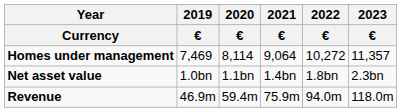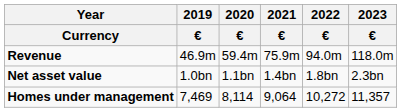 <table class="wikitable">
 <tr>
 <th>Year</th>
 <th>2019</th>
 <th>2020</th>
 <th>2021</th>
 <th>2022</th>
 <th>2023</th>
 </tr>
 <tr>
 <th>Currency</th>
 <th>€</th>
 <th>€</th>
 <th>€</th>
 <th>€</th>
 <th>€</th>
 </tr>
 <tr>
-<td><strong>Homes under management</strong></td>
-<td>7,469</td>
-<td>8,114</td>
-<td>9,064</td>
-<td>10,272</td>
-<td>11,357</td>
+<td><strong>Revenue</strong></td>
+<td>46.9m</td>
+<td>59.4m</td>
+<td>75.9m</td>
+<td>94.0m</td>
+<td>118.0m</td>
 </tr>
 <tr>
 <td><strong>Net asset value</strong></td>
 <td>1.0bn</td>
 <td>1.1bn</td>
 <td>1.4bn</td>
 <td>1.8bn</td>
 <td>2.3bn</td>
 </tr>
 <tr>
-<td><strong>Revenue</strong></td>
-<td>46.9m</td>
-<td>59.4m</td>
-<td>75.9m</td>
-<td>94.0m</td>
-<td>118.0m</td>
+<td><strong>Homes under management</strong></td>
+<td>7,469</td>
+<td>8,114</td>
+<td>9,064</td>
+<td>10,272</td>
+<td>11,357</td>
 </tr>
 </table>
